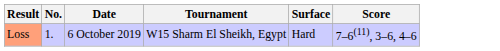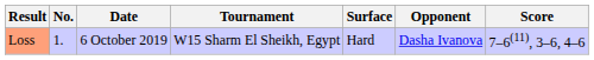 <table class="sortable wikitable" style=font-size:97%>
 <tr>
 <th>Result</th>
 <th>No.</th>
 <th>Date</th>
 <th>Tournament</th>
 <th>Surface</th>
+<th>Opponent</th>
 <th class="unsortable">Score</th>
 </tr>
 <tr style="background:#ccccff;">
 <td style="background:#ffa07a;">Loss</td>
 <td>1.</td>
 <td>6 October 2019</td>
 <td>W15 Sharm El Sheikh, Egypt</td>
 <td>Hard</td>
+<td> <a href='#'>Dasha Ivanova</a></td>
 <td>7–6<sup>(11)</sup>, 3–6, 4–6</td>
 </tr>
 </table>
